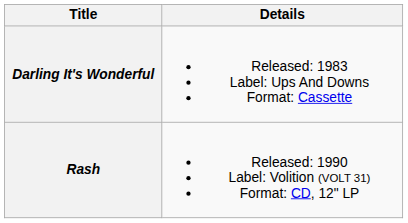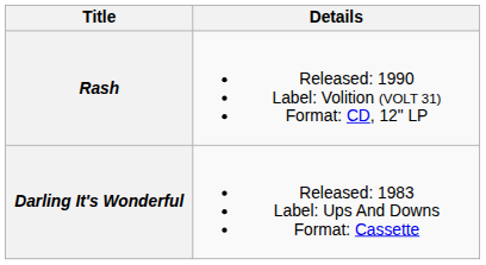 <table class="wikitable plainrowheaders" style="text-align:center;" border="1">
 <tr>
 <th scope="col" rowspan="1" style="width:11em;">Title</th>
 <th scope="col" rowspan="1" style="width:17em;">Details</th>
 </tr>
 <tr>
+<th scope="row"><em>Rash</em></th>
+<td><br><ul><li>Released: 1990</li><li>Label: Volition <small>(VOLT 31)</small></li><li>Format: <a href='#'>CD</a>, 12" LP</li></ul></td>
+</tr>
+<tr>
 <th scope="row"><em>Darling It's Wonderful</em></th>
 <td><br><ul><li>Released: 1983</li><li>Label: Ups And Downs</li><li>Format: <a href='#'>Cassette</a></li></ul></td>
 </tr>
-<tr>
-<th scope="row"><em>Rash</em></th>
-<td><br><ul><li>Released: 1990</li><li>Label: Volition <small>(VOLT 31)</small></li><li>Format: <a href='#'>CD</a>, 12" LP</li></ul></td>
-</tr>
 </table>
